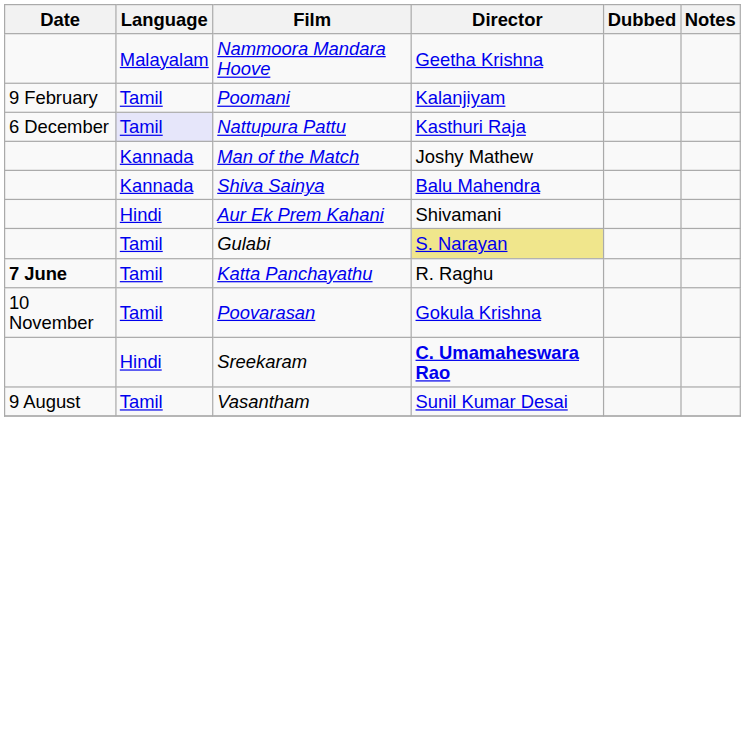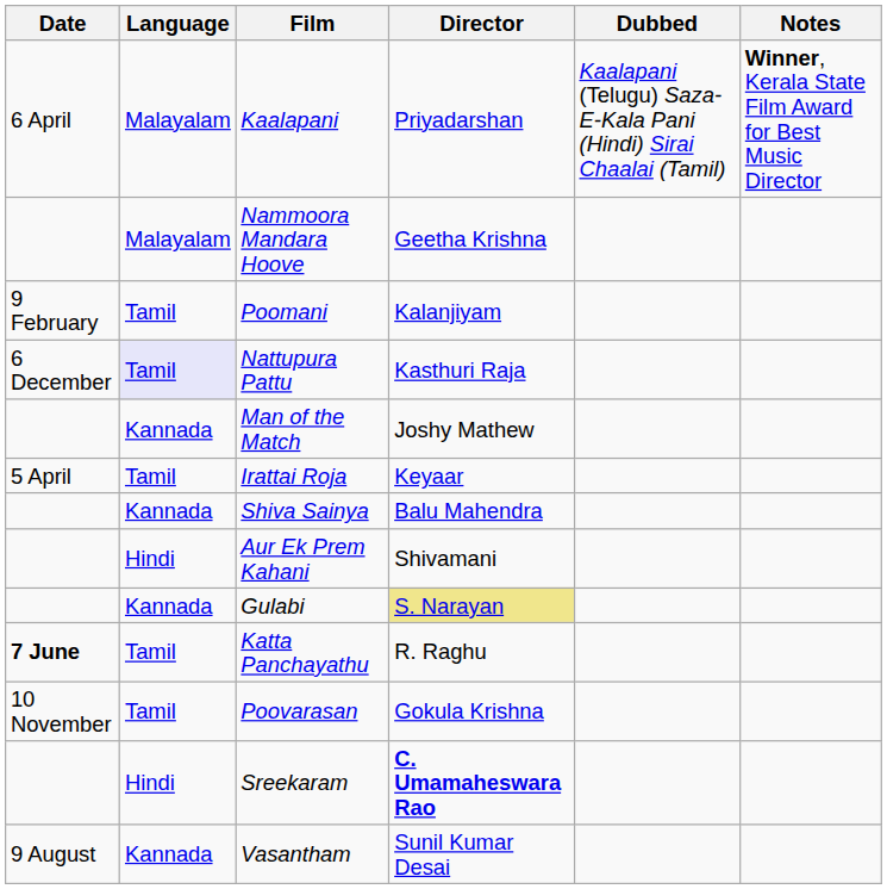 <table class="wikitable sortable" style="font-size:95%;">
 <tr>
 <th>Date</th>
 <th>Language</th>
 <th>Film</th>
 <th>Director</th>
 <th>Dubbed</th>
 <th>Notes</th>
+</tr>
+<tr>
+<td>6 April</td>
+<td><a href='#'>Malayalam</a></td>
+<td><em><a href='#'>Kaalapani</a></em></td>
+<td><a href='#'>Priyadarshan</a></td>
+<td><em><a href='#'>Kaalapani</a></em> (Telugu) <em>Saza-E-Kala Pani (Hindi)</em> <em><a href='#'>Sirai Chaalai</a> (Tamil)</em></td>
+<td><strong>Winner</strong>, <a href='#'>Kerala State Film Award for Best Music Director</a></td>
 </tr>
 <tr>
 <td></td>
 <td><a href='#'>Malayalam</a></td>
 <td><em><a href='#'>Nammoora Mandara Hoove</a></em></td>
 <td><a href='#'>Geetha Krishna</a></td>
 <td></td>
 <td></td>
 </tr>
 <tr>
 <td>9 February</td>
 <td><a href='#'>Tamil</a></td>
 <td><em><a href='#'>Poomani</a></em></td>
 <td><a href='#'>Kalanjiyam</a></td>
 <td></td>
 <td></td>
 </tr>
 <tr>
 <td>6 December</td>
 <td style="background: lavender;"><a href='#'>Tamil</a></td>
 <td><em><a href='#'>Nattupura Pattu</a></em></td>
 <td><a href='#'>Kasthuri Raja</a></td>
 <td></td>
 <td></td>
 </tr>
 <tr>
 <td></td>
 <td><a href='#'>Kannada</a></td>
 <td><em><a href='#'>Man of the Match</a></em></td>
 <td>Joshy Mathew</td>
 <td></td>
 <td></td>
 </tr>
 <tr>
+<td>5 April</td>
+<td><a href='#'>Tamil</a></td>
+<td><em><a href='#'>Irattai Roja</a></em></td>
+<td><a href='#'>Keyaar</a></td>
+<td></td>
+<td></td>
+</tr>
+<tr>
 <td></td>
 <td><a href='#'>Kannada</a></td>
 <td><em><a href='#'>Shiva Sainya</a></em></td>
 <td><a href='#'>Balu Mahendra</a></td>
 <td></td>
 <td></td>
 </tr>
 <tr>
 <td></td>
 <td><a href='#'>Hindi</a></td>
 <td><em><a href='#'>Aur Ek Prem Kahani</a></em></td>
 <td>Shivamani</td>
 <td></td>
 <td></td>
 </tr>
 <tr>
 <td></td>
-<td><a href='#'>Tamil</a></td>
+<td><a href='#'>Kannada</a></td>
 <td><em>Gulabi</em></td>
 <td style="background: khaki;"><a href='#'>S. Narayan</a></td>
 <td></td>
 <td></td>
 </tr>
 <tr>
 <td><strong>7 June</strong></td>
 <td><a href='#'>Tamil</a></td>
 <td><em><a href='#'>Katta Panchayathu</a></em></td>
 <td>R. Raghu</td>
 <td></td>
 <td></td>
 </tr>
 <tr>
 <td>10 November</td>
 <td><a href='#'>Tamil</a></td>
 <td><em><a href='#'>Poovarasan</a></em></td>
 <td><a href='#'>Gokula Krishna</a></td>
 <td></td>
 <td></td>
 </tr>
 <tr>
 <td></td>
 <td><a href='#'>Hindi</a></td>
 <td><em>Sreekaram</em></td>
 <td><strong><a href='#'>C. Umamaheswara Rao</a></strong></td>
 <td></td>
 <td></td>
 </tr>
 <tr>
 <td>9 August</td>
-<td><a href='#'>Tamil</a></td>
+<td><a href='#'>Kannada</a></td>
 <td><em>Vasantham</em></td>
 <td><a href='#'>Sunil Kumar Desai</a></td>
 <td></td>
 <td></td>
 </tr>
 <tr>
 </tr>
 </table>
